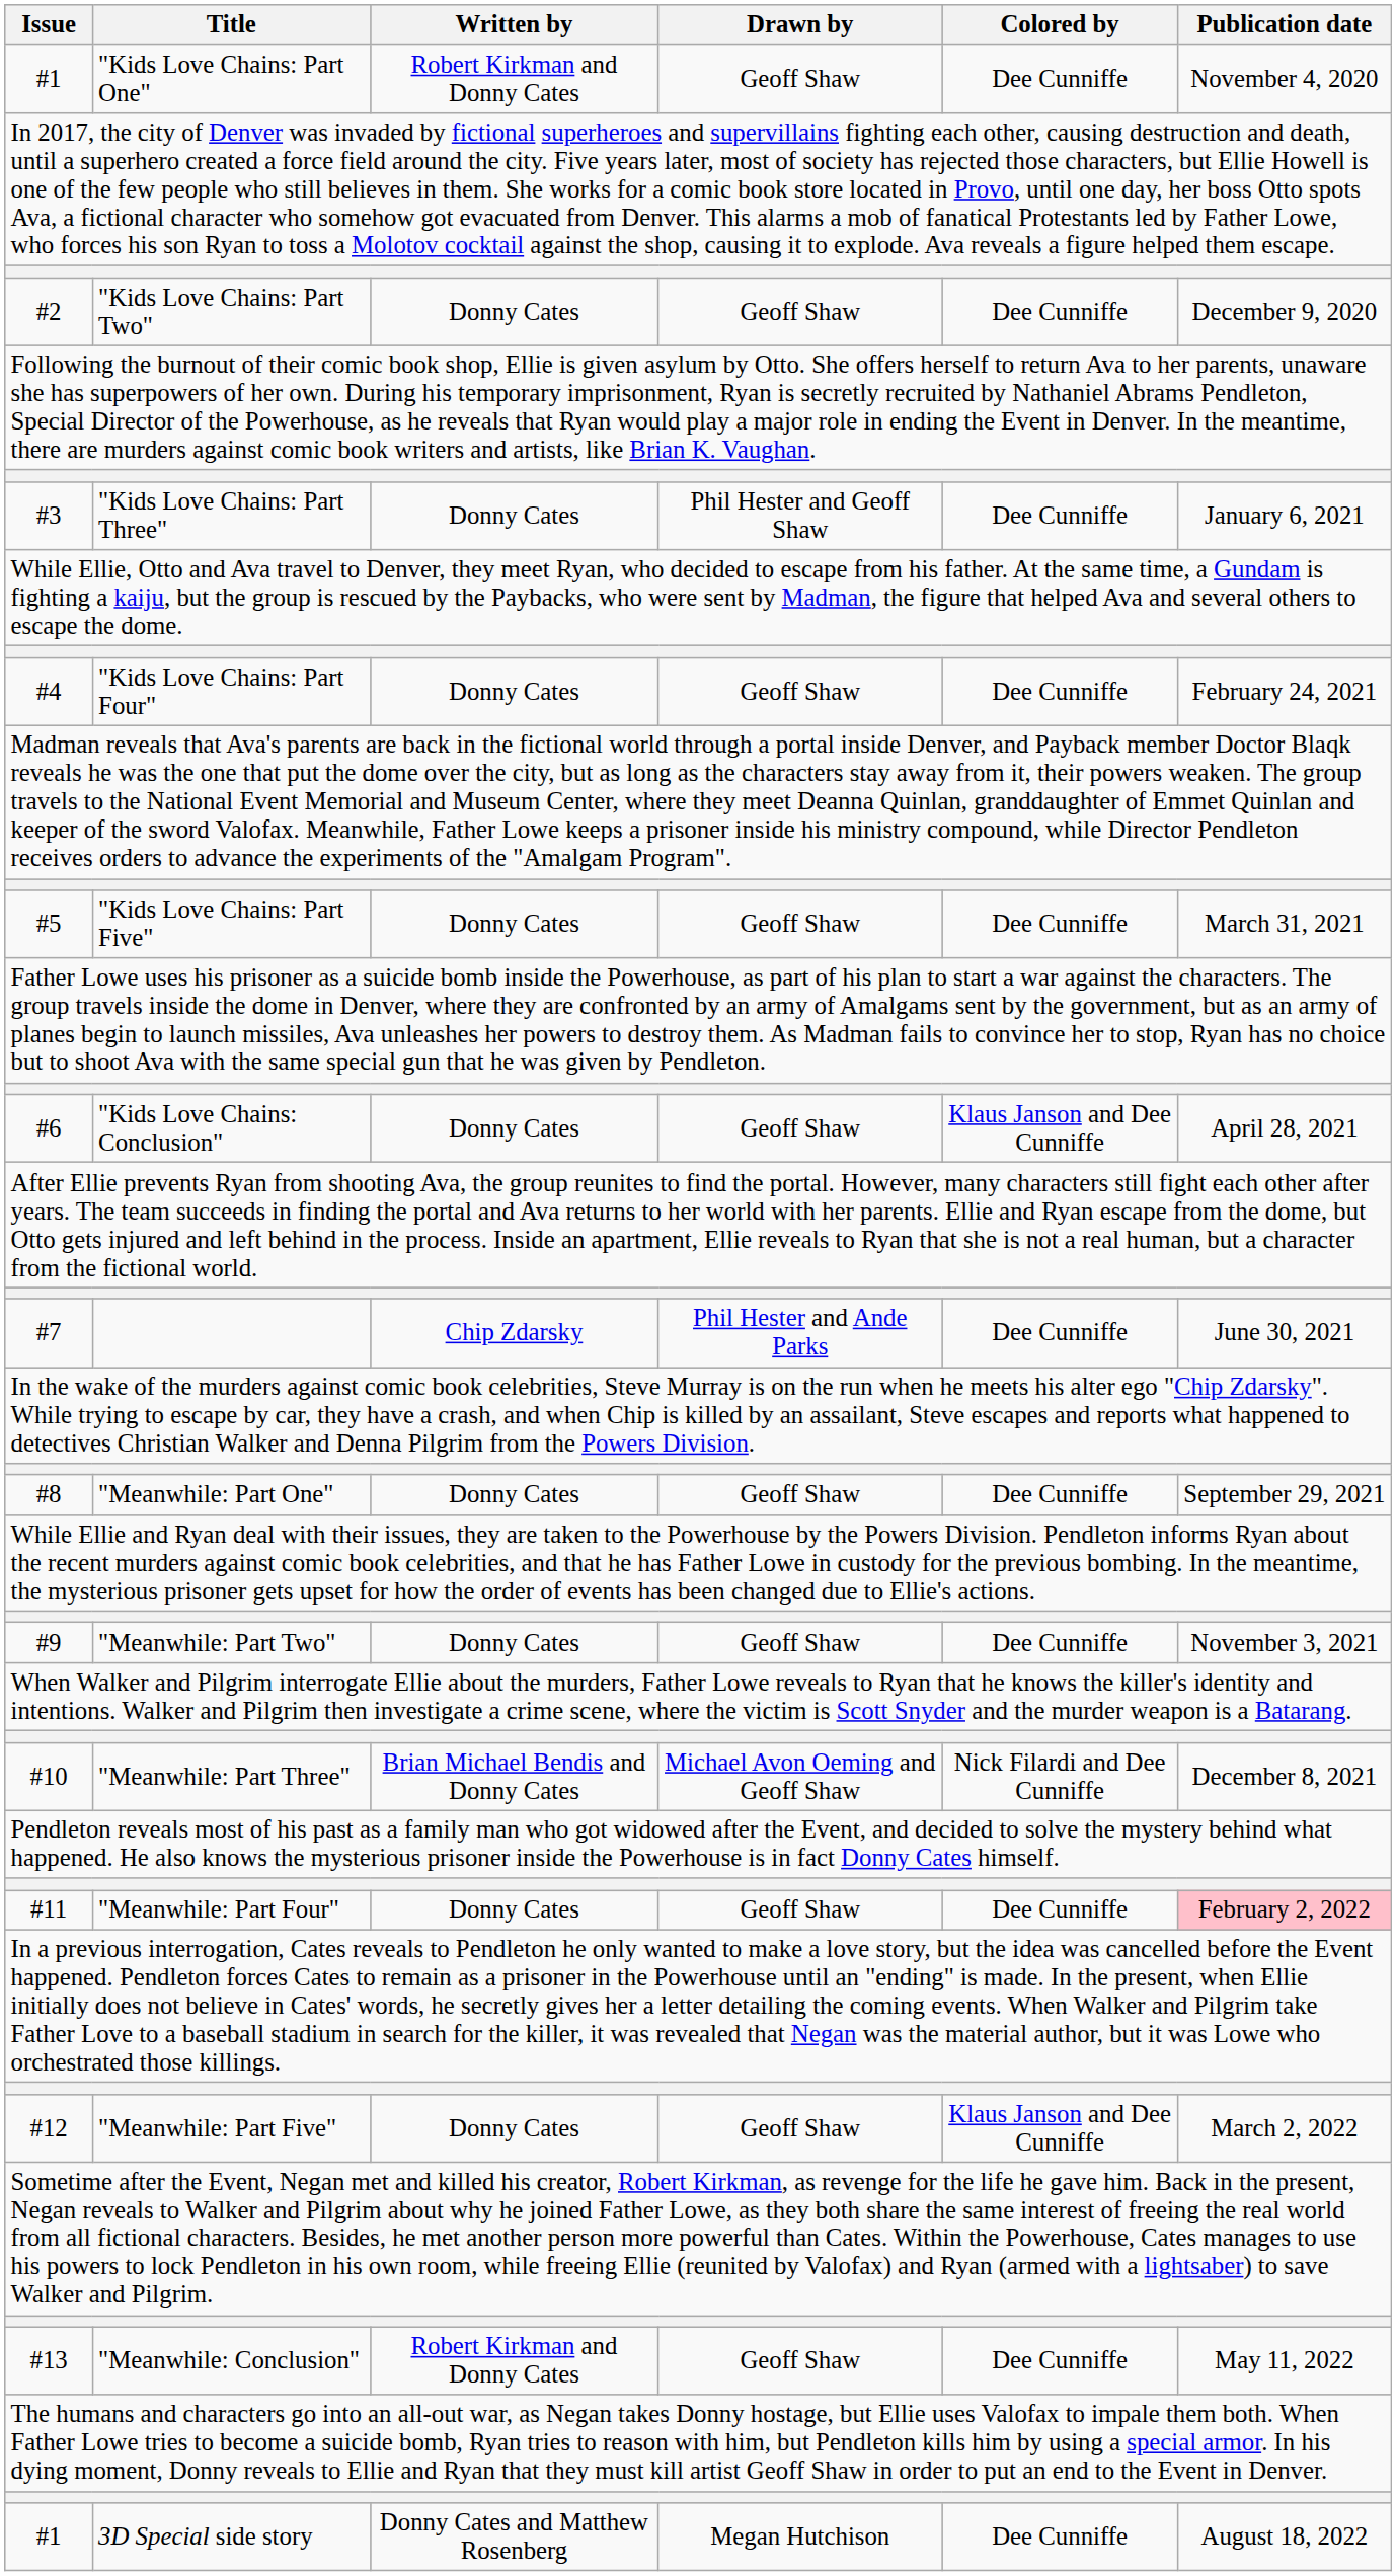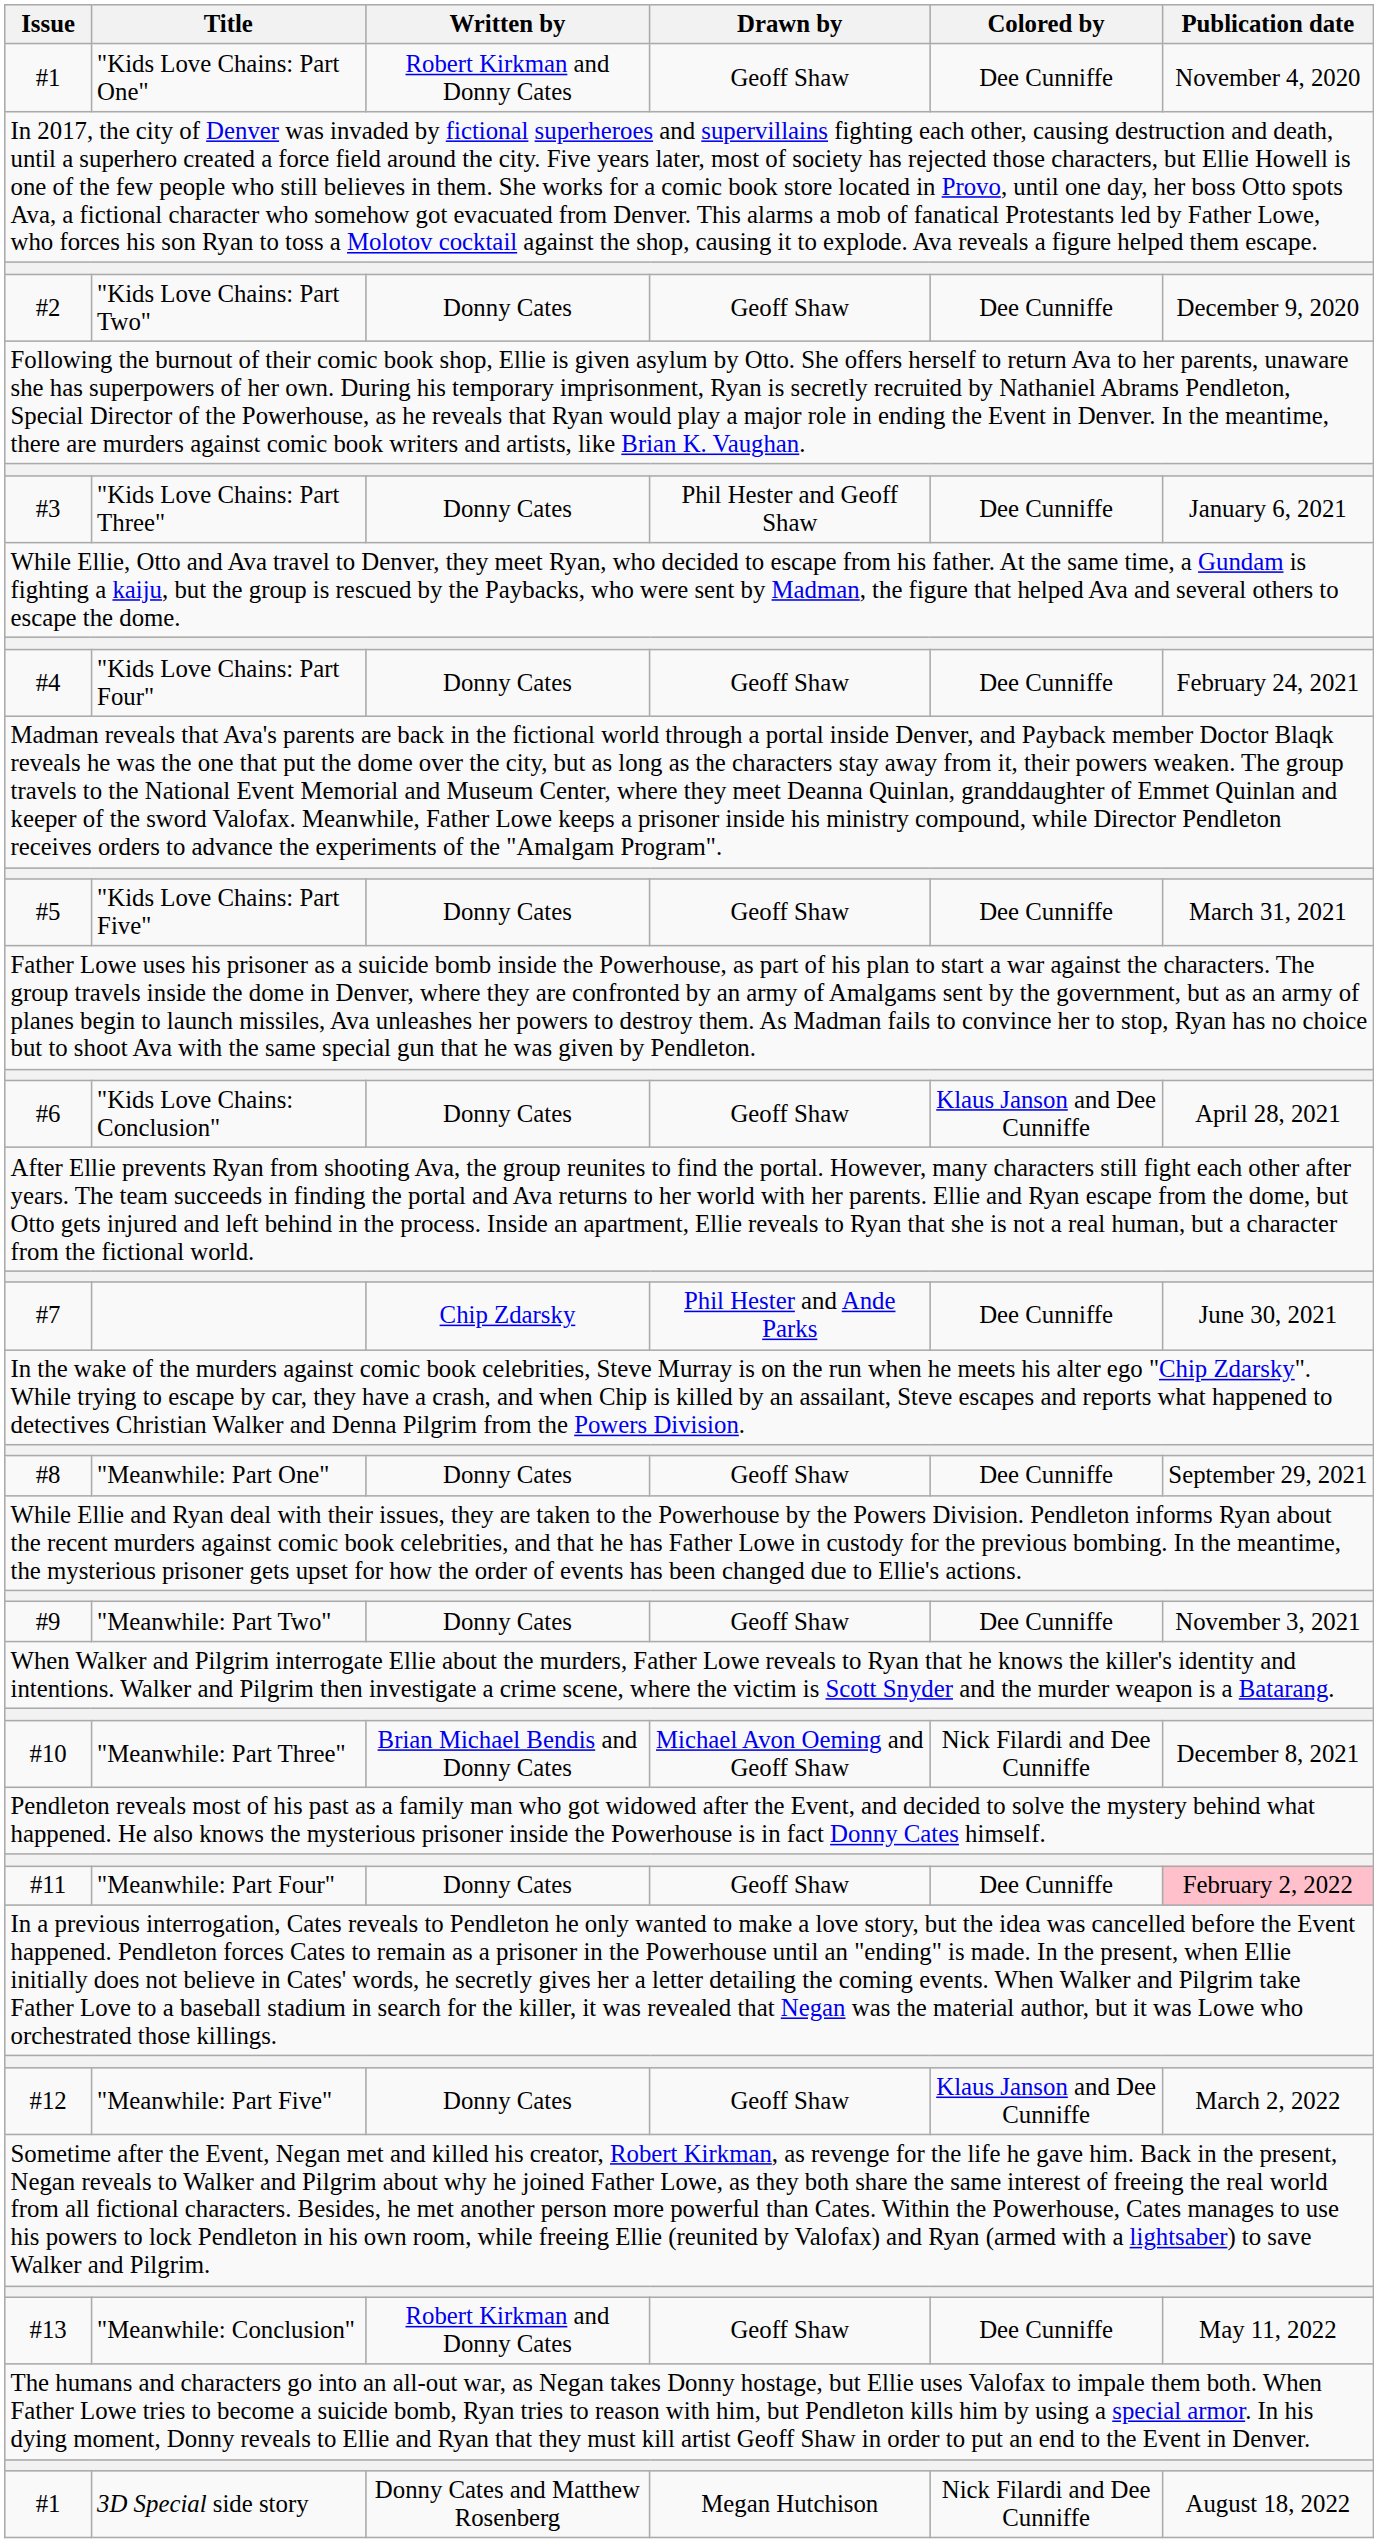 <table class="wikitable" style="text-align: center;" width="100%;">
 <tr>
 <th>Issue</th>
 <th>Title</th>
 <th>Written by</th>
 <th>Drawn by</th>
 <th>Colored by</th>
 <th>Publication date</th>
 </tr>
 <tr>
 <td>#1</td>
 <td style="text-align: left;">"Kids Love Chains: Part One"</td>
 <td><a href='#'>Robert Kirkman</a> and Donny Cates</td>
 <td>Geoff Shaw</td>
 <td>Dee Cunniffe</td>
 <td>November 4, 2020</td>
 </tr>
 <tr>
 <td colspan="6" style="text-align: left;">In 2017, the city of <a href='#'>Denver</a> was invaded by <a href='#'>fictional</a> <a href='#'>superheroes</a> and <a href='#'>supervillains</a> fighting each other, causing destruction and death, until a superhero created a force field around the city. Five years later, most of society has rejected those characters, but Ellie Howell is one of the few people who still believes in them. She works for a comic book store located in <a href='#'>Provo</a>, until one day, her boss Otto spots Ava, a fictional character who somehow got evacuated from Denver. This alarms a mob of fanatical Protestants led by Father Lowe, who forces his son Ryan to toss a <a href='#'>Molotov cocktail</a> against the shop, causing it to explode. Ava reveals a figure helped them escape.<br></td>
 </tr>
 <tr>
 <th colspan="6"></th>
 </tr>
 <tr>
 <td>#2</td>
 <td style="text-align: left;">"Kids Love Chains: Part Two"</td>
 <td>Donny Cates</td>
 <td>Geoff Shaw</td>
 <td>Dee Cunniffe</td>
 <td>December 9, 2020</td>
 </tr>
 <tr>
 <td colspan="6" style="text-align: left;">Following the burnout of their comic book shop, Ellie is given asylum by Otto. She offers herself to return Ava to her parents, unaware she has superpowers of her own. During his temporary imprisonment, Ryan is secretly recruited by Nathaniel Abrams Pendleton, Special Director of the Powerhouse, as he reveals that Ryan would play a major role in ending the Event in Denver. In the meantime, there are murders against comic book writers and artists, like <a href='#'>Brian K. Vaughan</a>.</td>
 </tr>
 <tr>
 <th colspan="6"></th>
 </tr>
 <tr>
 <td>#3</td>
 <td style="text-align: left;">"Kids Love Chains: Part Three"</td>
 <td>Donny Cates</td>
 <td>Phil Hester and Geoff Shaw</td>
 <td>Dee Cunniffe</td>
 <td>January 6, 2021</td>
 </tr>
 <tr>
 <td colspan="6" style="text-align: left;">While Ellie, Otto and Ava travel to Denver, they meet Ryan, who decided to escape from his father. At the same time, a <a href='#'>Gundam</a> is fighting a <a href='#'>kaiju</a>, but the group is rescued by the Paybacks, who were sent by <a href='#'>Madman</a>, the figure that helped Ava and several others to escape the dome.</td>
 </tr>
 <tr>
 <th colspan="6"></th>
 </tr>
 <tr>
 <td>#4</td>
 <td style="text-align: left;">"Kids Love Chains: Part Four"</td>
 <td>Donny Cates</td>
 <td>Geoff Shaw</td>
 <td>Dee Cunniffe</td>
 <td>February 24, 2021</td>
 </tr>
 <tr>
 <td colspan="6" style="text-align: left;">Madman reveals that Ava's parents are back in the fictional world through a portal inside Denver, and Payback member Doctor Blaqk reveals he was the one that put the dome over the city, but as long as the characters stay away from it, their powers weaken. The group travels to the National Event Memorial and Museum Center, where they meet Deanna Quinlan, granddaughter of Emmet Quinlan and keeper of the sword Valofax. Meanwhile, Father Lowe keeps a prisoner inside his ministry compound, while Director Pendleton receives orders to advance the experiments of the "Amalgam Program".</td>
 </tr>
 <tr>
 <th colspan="6"></th>
 </tr>
 <tr>
 <td>#5</td>
 <td style="text-align: left;">"Kids Love Chains: Part Five"</td>
 <td>Donny Cates</td>
 <td>Geoff Shaw</td>
 <td>Dee Cunniffe</td>
 <td>March 31, 2021</td>
 </tr>
 <tr>
 <td colspan="6" style="text-align: left;">Father Lowe uses his prisoner as a suicide bomb inside the Powerhouse, as part of his plan to start a war against the characters. The group travels inside the dome in Denver, where they are confronted by an army of Amalgams sent by the government, but as an army of planes begin to launch missiles, Ava unleashes her powers to destroy them. As Madman fails to convince her to stop, Ryan has no choice but to shoot Ava with the same special gun that he was given by Pendleton.</td>
 </tr>
 <tr>
 <th colspan="6"></th>
 </tr>
 <tr>
 <td>#6</td>
 <td style="text-align: left;">"Kids Love Chains: Conclusion"</td>
 <td>Donny Cates</td>
 <td>Geoff Shaw</td>
 <td><a href='#'>Klaus Janson</a> and Dee Cunniffe</td>
 <td>April 28, 2021</td>
 </tr>
 <tr>
 <td colspan="6" style="text-align: left;">After Ellie prevents Ryan from shooting Ava, the group reunites to find the portal. However, many characters still fight each other after years. The team succeeds in finding the portal and Ava returns to her world with her parents. Ellie and Ryan escape from the dome, but Otto gets injured and left behind in the process. Inside an apartment, Ellie reveals to Ryan that she is not a real human, but a character from the fictional world.</td>
 </tr>
 <tr>
 <th colspan="6"></th>
 </tr>
 <tr>
 <td>#7</td>
 <td></td>
 <td><a href='#'>Chip Zdarsky</a></td>
 <td><a href='#'>Phil Hester</a> and <a href='#'>Ande Parks</a></td>
 <td>Dee Cunniffe</td>
 <td>June 30, 2021</td>
 </tr>
 <tr>
 <td colspan="6" style="text-align: left;">In the wake of the murders against comic book celebrities, Steve Murray is on the run when he meets his alter ego "<a href='#'>Chip Zdarsky</a>". While trying to escape by car, they have a crash, and when Chip is killed by an assailant, Steve escapes and reports what happened to detectives Christian Walker and Denna Pilgrim from the <a href='#'>Powers Division</a>.</td>
 </tr>
 <tr>
 <th colspan="6"></th>
 </tr>
 <tr>
 <td>#8</td>
 <td style="text-align: left;">"Meanwhile: Part One"</td>
 <td>Donny Cates</td>
 <td>Geoff Shaw</td>
 <td>Dee Cunniffe</td>
 <td>September 29, 2021</td>
 </tr>
 <tr>
 <td colspan="6" style="text-align: left;">While Ellie and Ryan deal with their issues, they are taken to the Powerhouse by the Powers Division. Pendleton informs Ryan about the recent murders against comic book celebrities, and that he has Father Lowe in custody for the previous bombing. In the meantime, the mysterious prisoner gets upset for how the order of events has been changed due to Ellie's actions.</td>
 </tr>
 <tr>
 <th colspan="6"></th>
 </tr>
 <tr>
 <td>#9</td>
 <td style="text-align: left;">"Meanwhile: Part Two"</td>
 <td>Donny Cates</td>
 <td>Geoff Shaw</td>
 <td>Dee Cunniffe</td>
 <td>November 3, 2021</td>
 </tr>
 <tr>
 <td colspan="6" style="text-align: left;">When Walker and Pilgrim interrogate Ellie about the murders, Father Lowe reveals to Ryan that he knows the killer's identity and intentions. Walker and Pilgrim then investigate a crime scene, where the victim is <a href='#'>Scott Snyder</a> and the murder weapon is a <a href='#'>Batarang</a>.</td>
 </tr>
 <tr>
 <th colspan="6"></th>
 </tr>
 <tr>
 <td>#10</td>
 <td style="text-align: left;">"Meanwhile: Part Three"</td>
 <td><a href='#'>Brian Michael Bendis</a> and Donny Cates</td>
 <td><a href='#'>Michael Avon Oeming</a> and Geoff Shaw</td>
 <td>Nick Filardi and Dee Cunniffe</td>
 <td>December 8, 2021</td>
 </tr>
 <tr>
 <td colspan="6" style="text-align: left;">Pendleton reveals most of his past as a family man who got widowed after the Event, and decided to solve the mystery behind what happened. He also knows the mysterious prisoner inside the Powerhouse is in fact <a href='#'>Donny Cates</a> himself.</td>
 </tr>
 <tr>
 <th colspan="6"></th>
 </tr>
 <tr>
 <td>#11</td>
 <td style="text-align: left;">"Meanwhile: Part Four"</td>
 <td>Donny Cates</td>
 <td>Geoff Shaw</td>
 <td>Dee Cunniffe</td>
 <td style="background: pink;">February 2, 2022</td>
 </tr>
 <tr>
 <td colspan="6" style="text-align: left;">In a previous interrogation, Cates reveals to Pendleton he only wanted to make a love story, but the idea was cancelled before the Event happened. Pendleton forces Cates to remain as a prisoner in the Powerhouse until an "ending" is made. In the present, when Ellie initially does not believe in Cates' words, he secretly gives her a letter detailing the coming events. When Walker and Pilgrim take Father Love to a baseball stadium in search for the killer, it was revealed that <a href='#'>Negan</a> was the material author, but it was Lowe who orchestrated those killings.</td>
 </tr>
 <tr>
 <th colspan="6"></th>
 </tr>
 <tr>
 <td>#12</td>
 <td style="text-align: left;">"Meanwhile: Part Five"</td>
 <td>Donny Cates</td>
 <td>Geoff Shaw</td>
 <td><a href='#'>Klaus Janson</a> and Dee Cunniffe</td>
 <td>March 2, 2022</td>
 </tr>
 <tr>
 <td colspan="6" style="text-align: left;">Sometime after the Event, Negan met and killed his creator, <a href='#'>Robert Kirkman</a>, as revenge for the life he gave him. Back in the present, Negan reveals to Walker and Pilgrim about why he joined Father Lowe, as they both share the same interest of freeing the real world from all fictional characters. Besides, he met another person more powerful than Cates. Within the Powerhouse, Cates manages to use his powers to lock Pendleton in his own room, while freeing Ellie (reunited by Valofax) and Ryan (armed with a <a href='#'>lightsaber</a>) to save Walker and Pilgrim.</td>
 </tr>
 <tr>
 <th colspan="6"></th>
 </tr>
 <tr>
 <td>#13</td>
 <td style="text-align: left;">"Meanwhile: Conclusion"</td>
 <td><a href='#'>Robert Kirkman</a> and Donny Cates</td>
 <td>Geoff Shaw</td>
 <td>Dee Cunniffe</td>
 <td>May 11, 2022</td>
 </tr>
 <tr>
 <td colspan="6" style="text-align: left;">The humans and characters go into an all-out war, as Negan takes Donny hostage, but Ellie uses Valofax to impale them both. When Father Lowe tries to become a suicide bomb, Ryan tries to reason with him, but Pendleton kills him by using a <a href='#'>special armor</a>. In his dying moment, Donny reveals to Ellie and Ryan that they must kill artist Geoff Shaw in order to put an end to the Event in Denver.</td>
 </tr>
 <tr>
 <th colspan="6"></th>
 </tr>
 <tr>
 <td>#1</td>
 <td style="text-align: left;"><em>3D Special</em> side story</td>
 <td>Donny Cates and Matthew Rosenberg</td>
 <td>Megan Hutchison</td>
-<td>Dee Cunniffe</td>
+<td>Nick Filardi and Dee Cunniffe</td>
 <td>August 18, 2022</td>
 </tr>
 </table>
